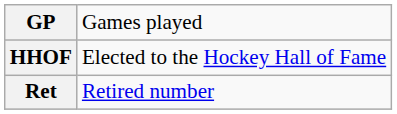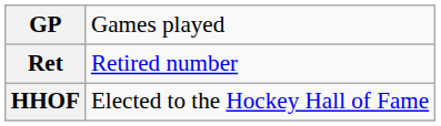 <table class="wikitable" style="font-size:90%;">
 <tr>
 <th>GP</th>
 <td>Games played</td>
 </tr>
 <tr>
+<th>Ret</th>
+<td><a href='#'>Retired number</a></td>
+</tr>
+<tr>
 <th>HHOF</th>
 <td>Elected to the <a href='#'>Hockey Hall of Fame</a></td>
 </tr>
-<tr>
-<th>Ret</th>
-<td><a href='#'>Retired number</a></td>
-</tr>
 </table>
